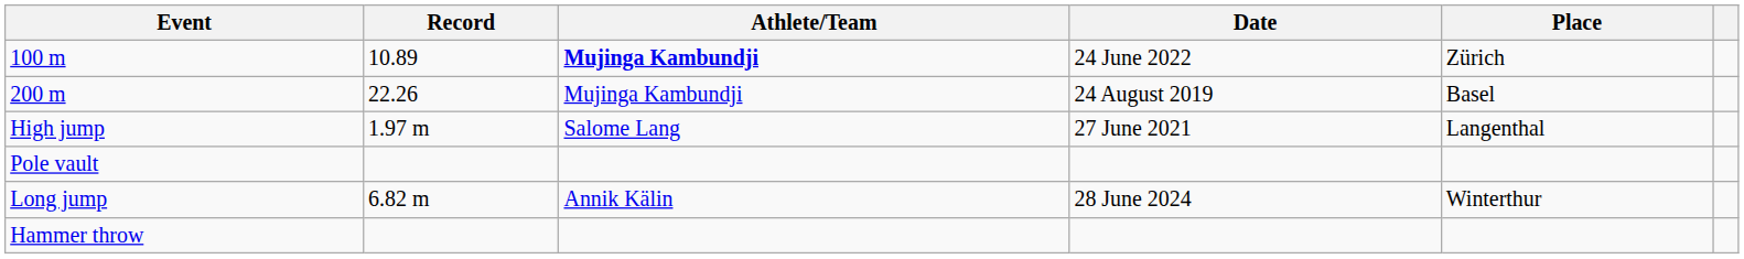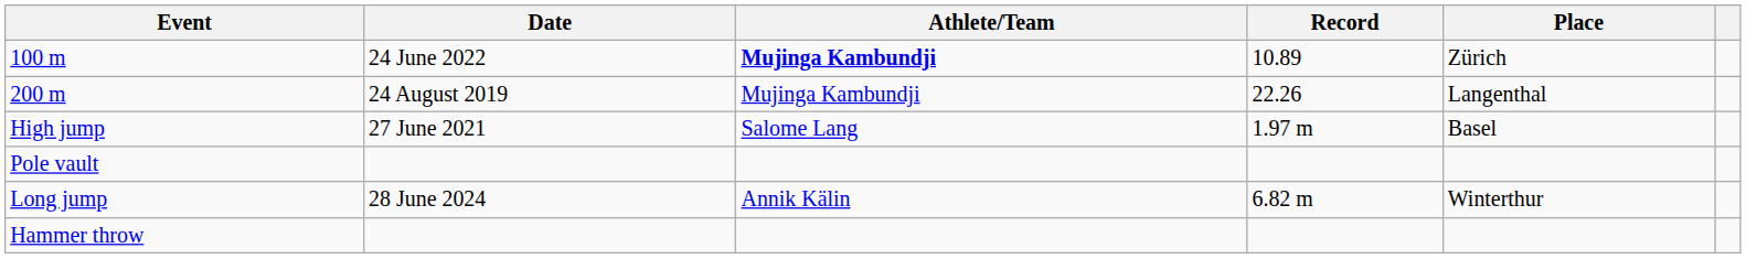 <table class="wikitable" style="font-size:98%; width: 98%;">
 <tr>
 <th>Event</th>
+<th>Date</th>
+<th>Athlete/Team</th>
 <th>Record</th>
-<th>Athlete/Team</th>
-<th>Date</th>
 <th>Place</th>
 <th></th>
 </tr>
 <tr>
 <td><a href='#'>100 m</a></td>
+<td>24 June 2022</td>
+<td><strong><a href='#'>Mujinga Kambundji</a></strong></td>
 <td>10.89  </td>
-<td><strong><a href='#'>Mujinga Kambundji</a></strong></td>
-<td>24 June 2022</td>
 <td>Zürich</td>
 <td></td>
 </tr>
 <tr>
 <td><a href='#'>200 m</a></td>
+<td>24 August 2019</td>
+<td><a href='#'>Mujinga Kambundji</a></td>
 <td>22.26 </td>
-<td><a href='#'>Mujinga Kambundji</a></td>
-<td>24 August 2019</td>
-<td>Basel</td>
+<td>Langenthal</td>
 <td></td>
 </tr>
 <tr>
 <td><a href='#'>High jump</a></td>
+<td>27 June 2021</td>
+<td><a href='#'>Salome Lang</a></td>
 <td>1.97 m </td>
-<td><a href='#'>Salome Lang</a></td>
-<td>27 June 2021</td>
-<td>Langenthal</td>
+<td>Basel</td>
 <td></td>
 </tr>
 <tr>
 <td><a href='#'>Pole vault</a></td>
 <td></td>
 <td></td>
 <td></td>
 <td></td>
 <td></td>
 </tr>
 <tr>
 <td><a href='#'>Long jump</a></td>
+<td>28 June 2024</td>
+<td><a href='#'>Annik Kälin</a></td>
 <td>6.82 m </td>
-<td><a href='#'>Annik Kälin</a></td>
-<td>28 June 2024</td>
 <td>Winterthur</td>
 <td></td>
 </tr>
 <tr>
 <td><a href='#'>Hammer throw</a></td>
 <td></td>
 <td></td>
 <td></td>
 <td></td>
 <td></td>
 </tr>
 </table>
